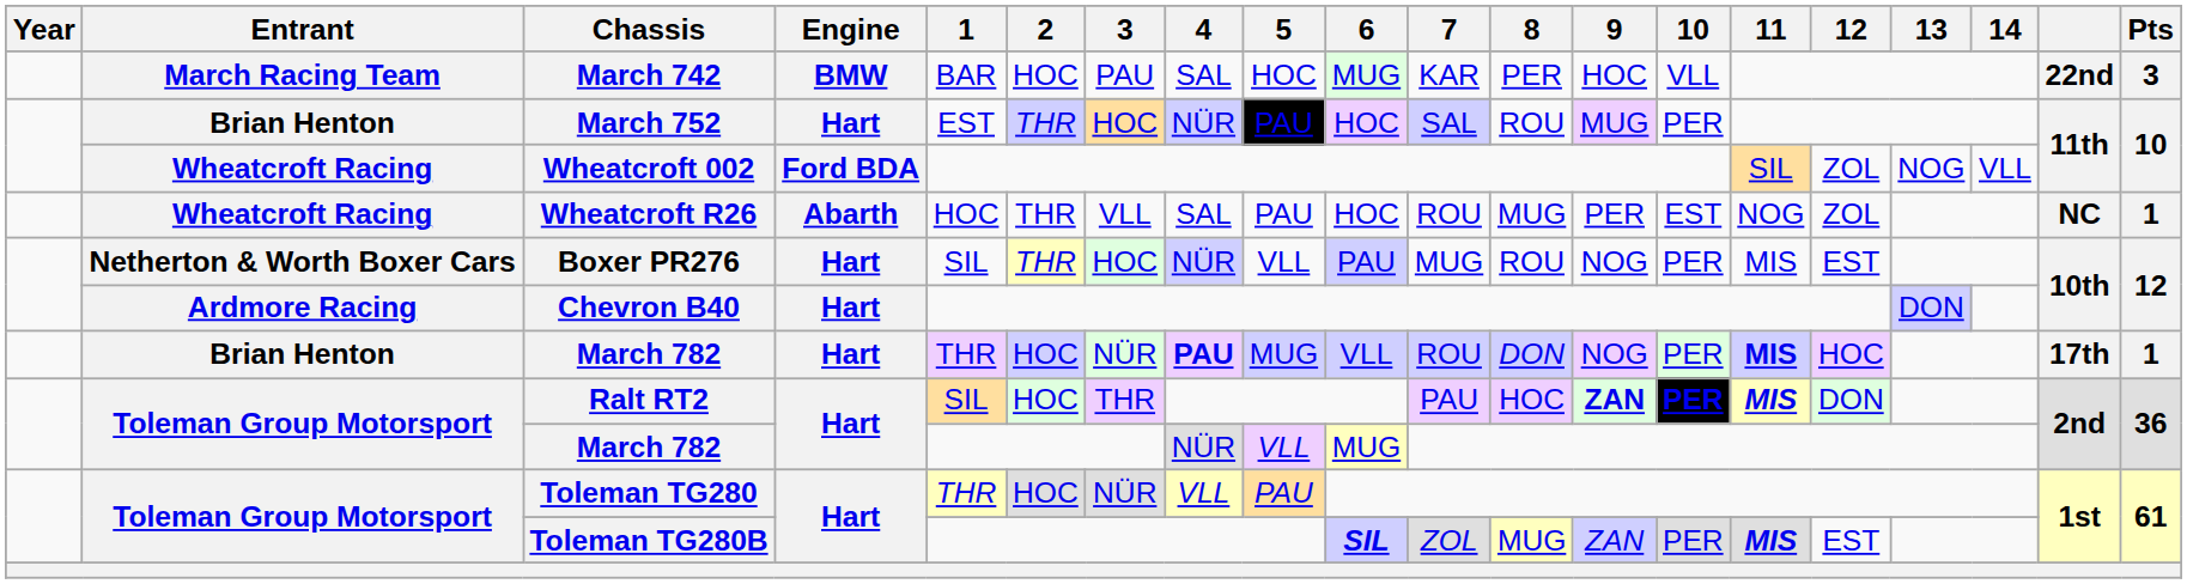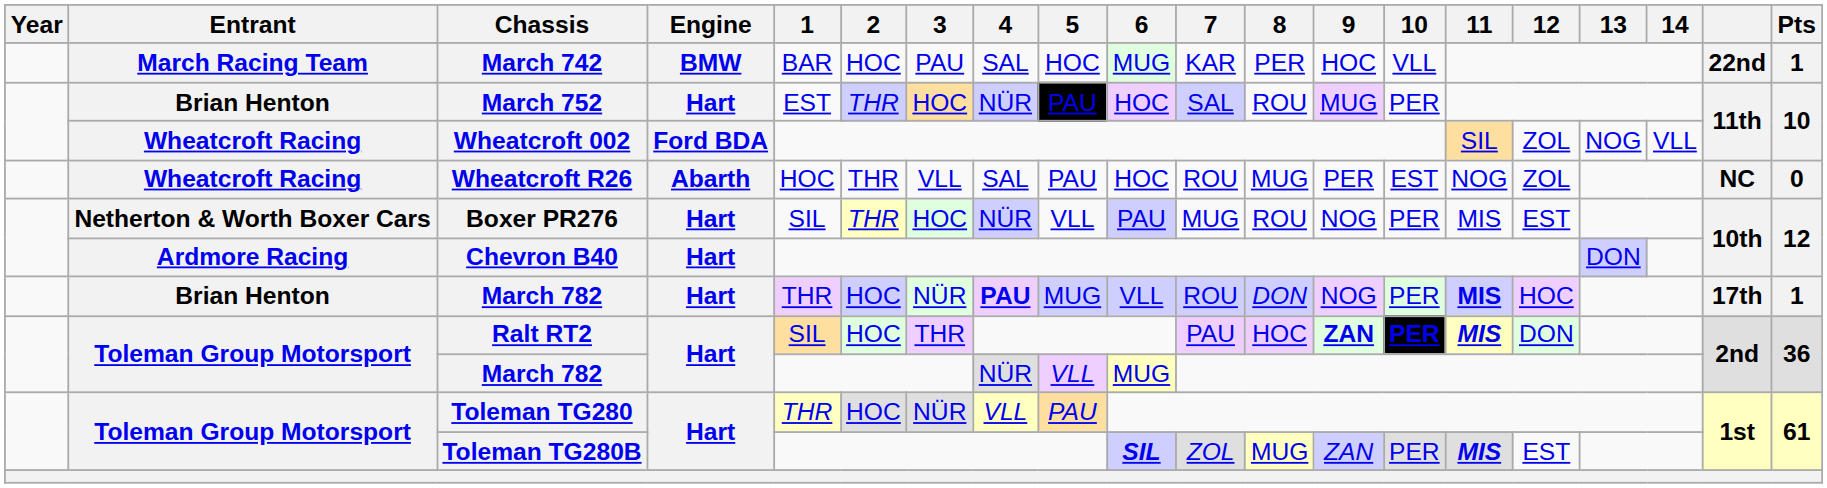 <table class="wikitable" style="text-align:center; font-size:85%">
 <tr>
 <th>Year</th>
 <th>Entrant</th>
 <th>Chassis</th>
 <th>Engine</th>
 <th>1</th>
 <th>2</th>
 <th>3</th>
 <th>4</th>
 <th>5</th>
 <th>6</th>
 <th>7</th>
 <th>8</th>
 <th>9</th>
 <th>10</th>
 <th>11</th>
 <th>12</th>
 <th>13</th>
 <th>14</th>
 <th></th>
 <th>Pts</th>
 </tr>
 <tr>
 <td></td>
 <th nowrap><a href='#'>March Racing Team</a></th>
 <th nowrap><a href='#'>March 742</a></th>
 <th><a href='#'>BMW</a></th>
 <td><a href='#'>BAR</a></td>
 <td><a href='#'>HOC</a></td>
 <td><a href='#'>PAU</a></td>
 <td><a href='#'>SAL</a></td>
 <td><a href='#'>HOC</a></td>
 <td style="background:#DFFFDF;"><a href='#'>MUG</a><br></td>
 <td><a href='#'>KAR</a></td>
 <td><a href='#'>PER</a></td>
 <td><a href='#'>HOC</a></td>
 <td><a href='#'>VLL</a></td>
 <td colspan=4></td>
 <th>22nd</th>
-<th>3</th>
+<th>1</th>
 </tr>
 <tr>
 <td rowspan=2></td>
 <th nowrap>Brian Henton</th>
 <th nowrap><a href='#'>March 752</a></th>
 <th nowrap><a href='#'>Hart</a></th>
 <td><a href='#'>EST</a></td>
 <td style="background:#CFCFFF;"><em><a href='#'>THR</a></em><br></td>
 <td style="background:#FFDF9F;"><a href='#'>HOC</a><br><small></small></td>
 <td style="background:#CFCFFF;"><a href='#'>NÜR</a><br></td>
 <td style="background:#000000; color:#ffffff"><a href='#'><span>PAU</span></a><br></td>
 <td style="background:#EFCFFF;"><a href='#'>HOC</a><br></td>
 <td style="background:#CFCFFF;"><a href='#'>SAL</a><br></td>
 <td><a href='#'>ROU</a></td>
 <td style="background:#EFCFFF;"><a href='#'>MUG</a><br></td>
 <td><a href='#'>PER</a></td>
 <td colspan=4></td>
 <th rowspan=2>11th</th>
 <th rowspan=2>10</th>
 </tr>
 <tr>
 <th nowrap><a href='#'>Wheatcroft Racing</a></th>
 <th nowrap><a href='#'>Wheatcroft 002</a></th>
 <th nowrap><a href='#'>Ford BDA</a></th>
 <td colspan=10></td>
 <td style="background:#FFDF9F;"><a href='#'>SIL</a><br></td>
 <td><a href='#'>ZOL</a></td>
 <td><a href='#'>NOG</a></td>
 <td><a href='#'>VLL</a></td>
 </tr>
 <tr>
 <td></td>
 <th nowrap><a href='#'>Wheatcroft Racing</a></th>
 <th nowrap><a href='#'>Wheatcroft R26</a></th>
 <th><a href='#'>Abarth</a></th>
 <td><a href='#'>HOC</a></td>
 <td><a href='#'>THR</a><br></td>
 <td><a href='#'>VLL</a></td>
 <td><a href='#'>SAL</a></td>
 <td><a href='#'>PAU</a></td>
 <td><a href='#'>HOC</a></td>
 <td><a href='#'>ROU</a></td>
 <td><a href='#'>MUG</a></td>
 <td><a href='#'>PER</a></td>
 <td><a href='#'>EST</a></td>
 <td><a href='#'>NOG</a></td>
 <td><a href='#'>ZOL</a></td>
 <td colspan=2></td>
 <th>NC</th>
-<th>1</th>
+<th>0</th>
 </tr>
 <tr>
 <td rowspan=2></td>
 <th nowrap>Netherton & Worth Boxer Cars</th>
 <th nowrap>Boxer PR276</th>
 <th nowrap><a href='#'>Hart</a></th>
 <td><a href='#'>SIL</a><br></td>
 <td style="background:#FFFFBF;"><em><a href='#'>THR</a></em><br></td>
 <td style="background:#DFFFDF;"><a href='#'>HOC</a><br><small></small></td>
 <td style="background:#CFCFFF;"><a href='#'>NÜR</a><br></td>
 <td><a href='#'>VLL</a></td>
 <td style="background:#CFCFFF;"><a href='#'>PAU</a><br></td>
 <td><a href='#'>MUG</a></td>
 <td><a href='#'>ROU</a></td>
 <td><a href='#'>NOG</a></td>
 <td><a href='#'>PER</a></td>
 <td><a href='#'>MIS</a></td>
 <td><a href='#'>EST</a></td>
 <td colspan=2></td>
 <th rowspan=2>10th</th>
 <th rowspan=2>12</th>
 </tr>
 <tr>
 <th nowrap><a href='#'>Ardmore Racing</a></th>
 <th nowrap><a href='#'>Chevron B40</a></th>
 <th nowrap><a href='#'>Hart</a></th>
 <td colspan=12></td>
 <td style="background:#CFCFFF;"><a href='#'>DON</a><br></td>
 <td></td>
 </tr>
 <tr>
 <td></td>
 <th nowrap>Brian Henton</th>
 <th nowrap><a href='#'>March 782</a></th>
 <th nowrap><a href='#'>Hart</a></th>
 <td style="background:#EFCFFF;"><a href='#'>THR</a><br></td>
 <td style="background:#CFCFFF;"><a href='#'>HOC</a><br></td>
 <td style="background:#DFFFDF;"><a href='#'>NÜR</a><br></td>
 <td style="background:#EFCFFF;"><strong><a href='#'>PAU</a></strong><br></td>
 <td style="background:#CFCFFF;"><a href='#'>MUG</a><br></td>
 <td style="background:#CFCFFF;"><a href='#'>VLL</a><br></td>
 <td style="background:#CFCFFF;"><a href='#'>ROU</a><br></td>
 <td style="background:#CFCFFF;"><em><a href='#'>DON</a></em><br></td>
 <td style="background:#EFCFFF;"><a href='#'>NOG</a><br></td>
 <td style="background:#DFFFDF;"><a href='#'>PER</a><br></td>
 <td style="background:#CFCFFF;"><strong><a href='#'>MIS</a></strong><br></td>
 <td style="background:#EFCFFF;"><a href='#'>HOC</a><br></td>
 <td colspan=2></td>
 <th>17th</th>
 <th>1</th>
 </tr>
 <tr>
 <td rowspan=2></td>
 <th rowspan=2 nowrap><a href='#'>Toleman Group Motorsport</a></th>
 <th nowrap><a href='#'>Ralt RT2</a></th>
 <th rowspan=2 nowrap><a href='#'>Hart</a></th>
 <td style="background:#FFDF9F;"><a href='#'>SIL</a><br></td>
 <td style="background:#DFFFDF;"><a href='#'>HOC</a><br></td>
 <td style="background:#EFCFFF;"><a href='#'>THR</a><br></td>
 <td colspan=3></td>
 <td style="background:#EFCFFF;"><a href='#'>PAU</a><br></td>
 <td style="background:#EFCFFF;"><a href='#'>HOC</a><br></td>
 <td style="background:#DFFFDF;"><strong><a href='#'>ZAN</a></strong><br></td>
 <td style="background:#000000; color:#ffffff"><strong><a href='#'><span>PER</span></a></strong><br></td>
 <td style="background:#FFFFBF;"><strong><em><a href='#'>MIS</a></em></strong><br></td>
 <td style="background:#DFFFDF;"><a href='#'>DON</a><br></td>
 <td colspan=2></td>
 <td rowspan=2 style="background:#DFDFDF;"><strong>2nd</strong></td>
 <td rowspan=2 style="background:#DFDFDF;"><strong>36</strong></td>
 </tr>
 <tr>
 <th nowrap><a href='#'>March 782</a></th>
 <td colspan=3></td>
 <td style="background:#DFDFDF;"><a href='#'>NÜR</a><br></td>
 <td style="background:#EFCFFF;"><em><a href='#'>VLL</a></em><br></td>
 <td style="background:#FFFFBF;"><a href='#'>MUG</a><br></td>
 <td colspan=8></td>
 </tr>
 <tr>
 <td rowspan=2></td>
 <th rowspan=2 nowrap><a href='#'>Toleman Group Motorsport</a></th>
 <th nowrap><a href='#'>Toleman TG280</a></th>
 <th rowspan=2 nowrap><a href='#'>Hart</a></th>
 <td style="background:#FFFFBF;"><em><a href='#'>THR</a></em><br></td>
 <td style="background:#DFDFDF;"><a href='#'>HOC</a><br></td>
 <td style="background:#DFDFDF;"><a href='#'>NÜR</a><br></td>
 <td style="background:#FFFFBF;"><em><a href='#'>VLL</a></em><br></td>
 <td style="background:#FFDF9F;"><em><a href='#'>PAU</a></em><br></td>
 <td colspan=9></td>
 <td rowspan=2 style="background:#FFFFBF;"><strong>1st</strong></td>
 <td rowspan=2 style="background:#FFFFBF;"><strong>61</strong></td>
 </tr>
 <tr>
 <th nowrap><a href='#'>Toleman TG280B</a></th>
 <td colspan=5></td>
 <td style="background:#CFCFFF;"><strong><em><a href='#'>SIL</a></em></strong><br></td>
 <td style="background:#DFDFDF;"><em><a href='#'>ZOL</a></em><br></td>
 <td style="background:#FFFFBF;"><a href='#'>MUG</a><br></td>
 <td style="background:#CFCFFF;"><em><a href='#'>ZAN</a></em><br></td>
 <td style="background:#DFDFDF;"><a href='#'>PER</a><br></td>
 <td style="background:#DFDFDF;"><strong><em><a href='#'>MIS</a></em></strong><br></td>
 <td><a href='#'>EST</a></td>
 <td colspan=2></td>
 </tr>
 <tr>
 <th colspan="20"></th>
 </tr>
 </table>
